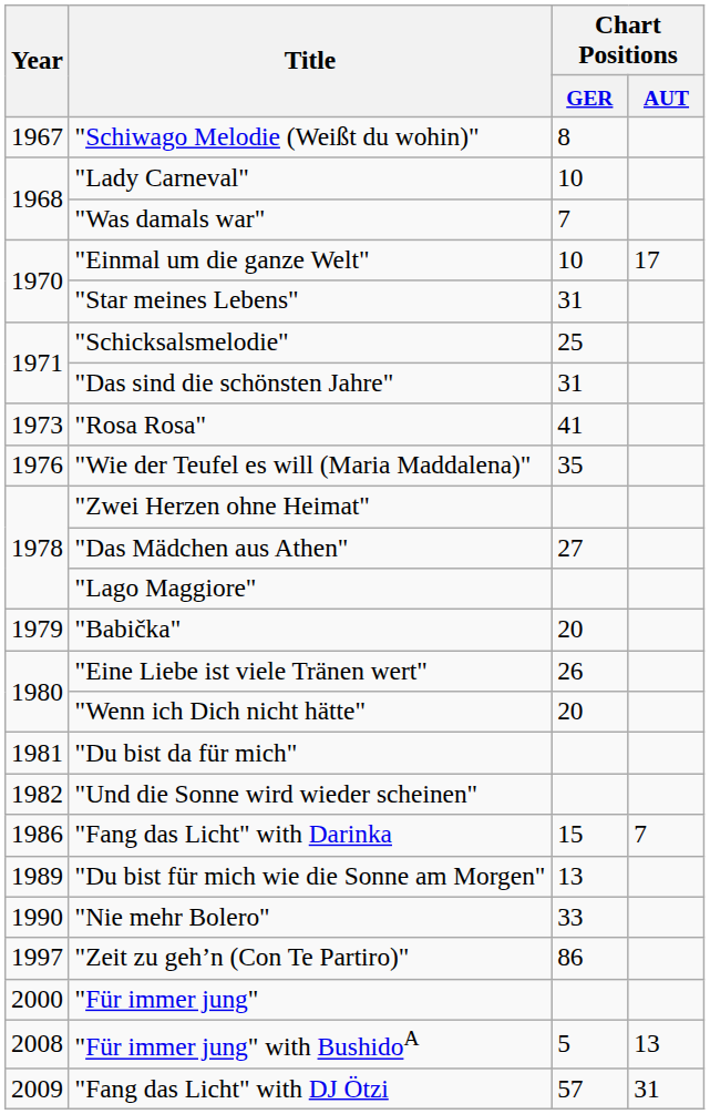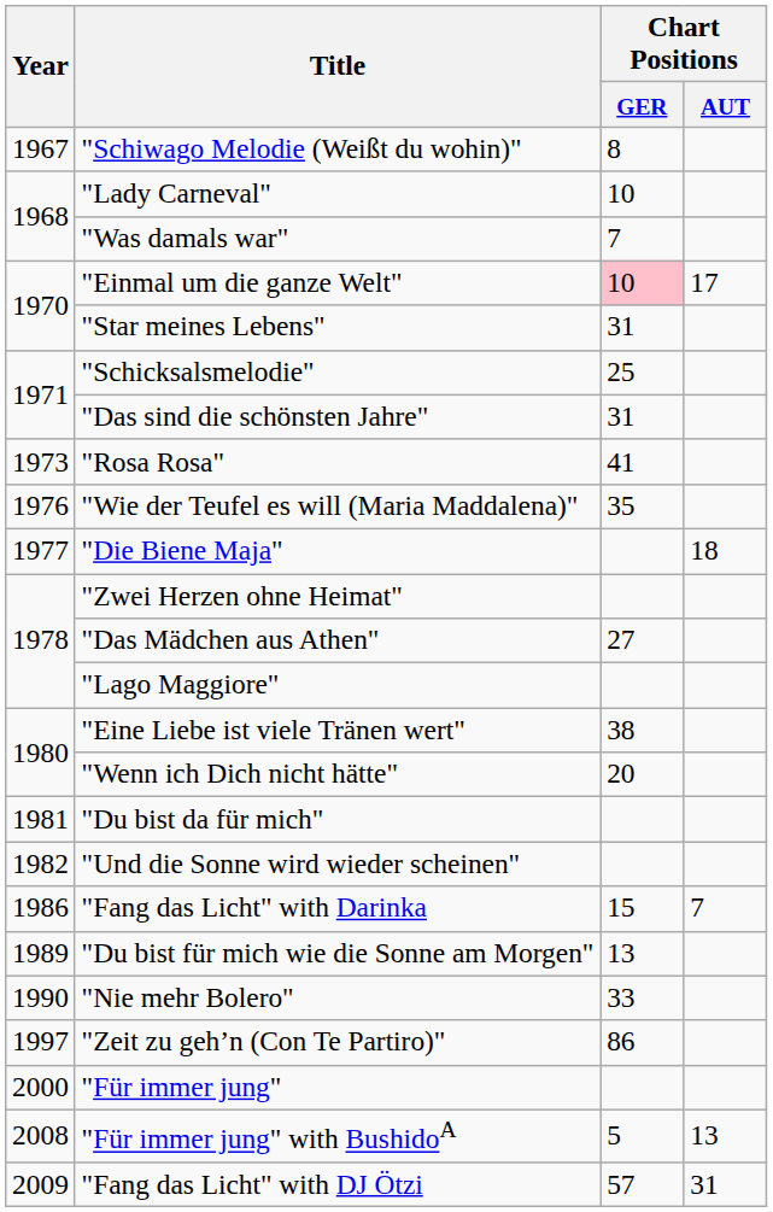 <table class="wikitable">
 <tr>
 <th rowspan="2">Year</th>
 <th rowspan="2">Title</th>
 <th colspan="2">Chart Positions</th>
 </tr>
 <tr>
 <th width="40"><small><a href='#'>GER</a></small></th>
 <th width="40"><small><a href='#'>AUT</a></small></th>
 </tr>
 <tr>
 <td rowspan="1">1967</td>
 <td>"<a href='#'>Schiwago Melodie</a> (Weißt du wohin)"</td>
 <td>8</td>
 <td></td>
 </tr>
 <tr>
 <td rowspan="2">1968</td>
 <td>"Lady Carneval"</td>
 <td>10</td>
 <td></td>
 </tr>
 <tr>
 <td>"Was damals war"</td>
 <td>7</td>
 <td></td>
 </tr>
 <tr>
 <td rowspan="2">1970</td>
 <td>"Einmal um die ganze Welt"</td>
-<td>10</td>
+<td style="background: pink;">10</td>
 <td>17</td>
 </tr>
 <tr>
 <td>"Star meines Lebens"</td>
 <td>31</td>
 <td></td>
 </tr>
 <tr>
 <td rowspan="2">1971</td>
 <td>"Schicksalsmelodie"</td>
 <td>25</td>
 <td></td>
 </tr>
 <tr>
 <td>"Das sind die schönsten Jahre"</td>
 <td>31</td>
 <td></td>
 </tr>
 <tr>
 <td rowspan="1">1973</td>
 <td>"Rosa Rosa"</td>
 <td>41</td>
 <td></td>
 </tr>
 <tr>
 <td rowspan="1">1976</td>
 <td>"Wie der Teufel es will (Maria Maddalena)"</td>
 <td>35</td>
 <td></td>
 </tr>
 <tr>
+<td rowspan="1">1977</td>
+<td>"<a href='#'>Die Biene Maja</a>"</td>
+<td></td>
+<td>18</td>
+</tr>
+<tr>
 <td rowspan="3">1978</td>
 <td>"Zwei Herzen ohne Heimat"</td>
 <td></td>
 <td></td>
 </tr>
 <tr>
 <td>"Das Mädchen aus Athen"</td>
 <td>27</td>
 <td></td>
 </tr>
 <tr>
 <td>"Lago Maggiore"</td>
 <td></td>
 <td></td>
 </tr>
 <tr>
-<td>1979</td>
-<td>"Babička"</td>
-<td>20</td>
-<td></td>
-</tr>
-<tr>
 <td rowspan="2">1980</td>
 <td>"Eine Liebe ist viele Tränen wert"</td>
-<td>26</td>
+<td>38</td>
 <td></td>
 </tr>
 <tr>
 <td>"Wenn ich Dich nicht hätte"</td>
 <td>20</td>
 <td></td>
 </tr>
 <tr>
 <td>1981</td>
 <td>"Du bist da für mich"</td>
 <td></td>
 <td></td>
 </tr>
 <tr>
 <td>1982</td>
 <td>"Und die Sonne wird wieder scheinen"</td>
 <td></td>
 <td></td>
 </tr>
 <tr>
 <td>1986</td>
 <td>"Fang das Licht"  with <a href='#'>Darinka</a></td>
 <td>15</td>
 <td>7</td>
 </tr>
 <tr>
 <td>1989</td>
 <td>"Du bist für mich wie die Sonne am Morgen"</td>
 <td>13</td>
 <td></td>
 </tr>
 <tr>
 <td>1990</td>
 <td>"Nie mehr Bolero"</td>
 <td>33</td>
 <td></td>
 </tr>
 <tr>
 <td>1997</td>
 <td>"Zeit zu geh’n (Con Te Partiro)"</td>
 <td>86</td>
 <td></td>
 </tr>
 <tr>
 <td>2000</td>
 <td>"<a href='#'>Für immer jung</a>"</td>
 <td></td>
 <td></td>
 </tr>
 <tr>
 <td>2008</td>
 <td>"<a href='#'>Für immer jung</a>" with <a href='#'>Bushido</a><sup>A</sup></td>
 <td>5</td>
 <td>13</td>
 </tr>
 <tr>
 <td>2009</td>
 <td>"Fang das Licht" with <a href='#'>DJ Ötzi</a></td>
 <td>57</td>
 <td>31</td>
 </tr>
 <tr>
 </tr>
 </table>
